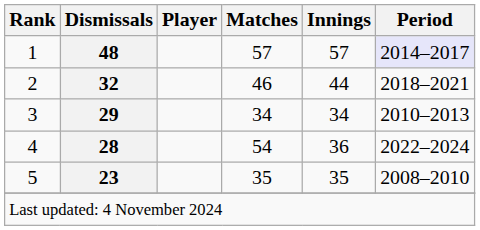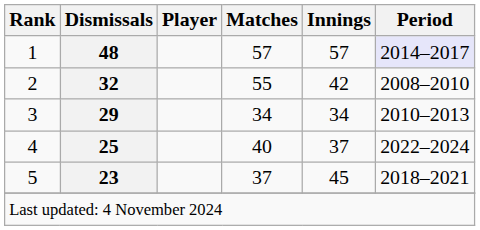 <table class="wikitable">
 <tr>
 <th>Rank</th>
 <th>Dismissals</th>
 <th>Player</th>
 <th>Matches</th>
 <th>Innings</th>
 <th>Period</th>
 </tr>
 <tr>
 <td style="text-align:center">1</td>
 <th scope=row style=text-align:center;>48</th>
 <td></td>
 <td style="text-align:center">57</td>
 <td style="text-align:center">57</td>
 <td style="background: lavender;">2014–2017</td>
 </tr>
 <tr>
 <td style="text-align:center">2</td>
 <th scope=row style=text-align:center;>32</th>
 <td></td>
-<td style="text-align:center">46</td>
-<td style="text-align:center">44</td>
-<td>2018–2021</td>
+<td style="text-align:center">55</td>
+<td style="text-align:center">42</td>
+<td>2008–2010</td>
 </tr>
 <tr>
 <td style="text-align:center">3</td>
 <th scope=row style=text-align:center>29</th>
 <td></td>
 <td style="text-align:center">34</td>
 <td style="text-align:center">34</td>
 <td>2010–2013</td>
 </tr>
 <tr>
 <td style="text-align:center">4</td>
-<th scope=row style=text-align:center;>28</th>
+<th scope=row style=text-align:center;>25</th>
 <td></td>
-<td style="text-align:center">54</td>
-<td style="text-align:center">36</td>
+<td style="text-align:center">40</td>
+<td style="text-align:center">37</td>
 <td>2022–2024</td>
 </tr>
 <tr>
 <td style="text-align:center">5</td>
 <th scope=row style=text-align:center;>23</th>
 <td></td>
-<td style="text-align:center">35</td>
-<td style="text-align:center">35</td>
-<td>2008–2010</td>
+<td style="text-align:center">37</td>
+<td style="text-align:center">45</td>
+<td>2018–2021</td>
 </tr>
 <tr>
 </tr>
 <tr class=sortbottom>
 <td colspan=6><small>Last updated: 4 November 2024</small></td>
 </tr>
 </table>
